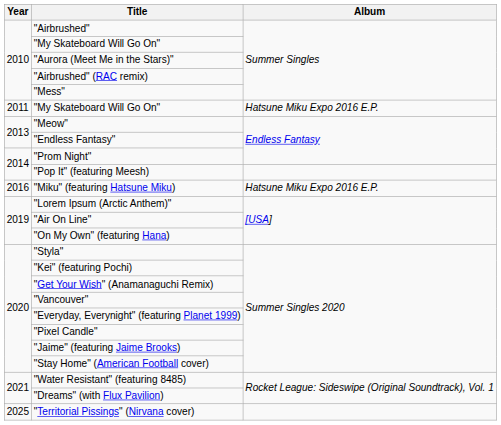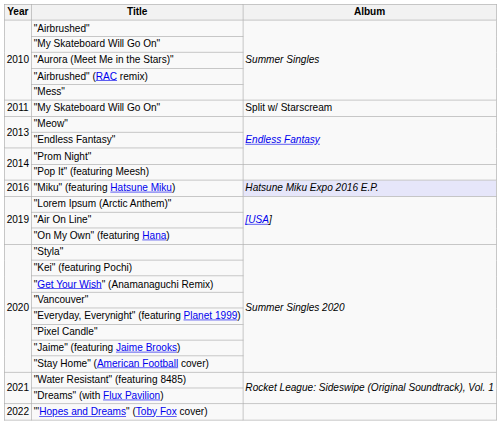 <table class="wikitable plainrowheaders">
 <tr>
 <th scope="col">Year</th>
 <th scope="col">Title</th>
 <th scope="col">Album</th>
 </tr>
 <tr>
 <td style="text-align:center;" rowspan="5">2010</td>
 <td>"Airbrushed"</td>
 <td rowspan="5"><em>Summer Singles</em></td>
 </tr>
 <tr>
 <td>"My Skateboard Will Go On"</td>
 </tr>
 <tr>
 <td>"Aurora (Meet Me in the Stars)"</td>
 </tr>
 <tr>
 <td>"Airbrushed" (<a href='#'>RAC</a> remix)</td>
 </tr>
 <tr>
 <td>"Mess"</td>
 </tr>
 <tr>
 <td style="text-align:center;">2011</td>
 <td>"My Skateboard Will Go On"</td>
-<td><em>Hatsune Miku Expo 2016 E.P.</em></td>
+<td>Split w/ Starscream</td>
 </tr>
 <tr>
 <td style="text-align:center;" rowspan="2">2013</td>
 <td>"Meow"</td>
 <td rowspan="3"><em><a href='#'>Endless Fantasy</a></em></td>
 </tr>
 <tr>
 <td>"Endless Fantasy"</td>
 </tr>
 <tr>
 <td style="text-align:center;" rowspan="2">2014</td>
 <td>"Prom Night"</td>
 </tr>
 <tr>
 <td>"Pop It" (featuring Meesh)</td>
 <td></td>
 </tr>
 <tr>
 <td style="text-align:center;">2016</td>
 <td>"Miku" (featuring <a href='#'>Hatsune Miku</a>)</td>
-<td><em>Hatsune Miku Expo 2016 E.P.</em></td>
+<td style="background: lavender;"><em>Hatsune Miku Expo 2016 E.P.</em></td>
 </tr>
 <tr>
 <td style="text-align: center;" rowspan="3">2019</td>
 <td>"Lorem Ipsum (Arctic Anthem)"</td>
 <td rowspan="3"><em><a href='#'>[USA</a>]</em></td>
 </tr>
 <tr>
 <td>"Air On Line"</td>
 </tr>
 <tr>
 <td>"On My Own" (featuring <a href='#'>Hana</a>)</td>
 </tr>
 <tr>
 <td rowspan="8">2020</td>
 <td>"Styla"</td>
 <td rowspan="8"><em>Summer Singles 2020</em></td>
 </tr>
 <tr>
 <td>"Kei" (featuring Pochi)</td>
 </tr>
 <tr>
 <td>"<a href='#'>Get Your Wish</a>" (Anamanaguchi Remix)</td>
 </tr>
 <tr>
 <td>"Vancouver"</td>
 </tr>
 <tr>
 <td>"Everyday, Everynight" (featuring <a href='#'>Planet 1999</a>)</td>
 </tr>
 <tr>
 <td>"Pixel Candle"</td>
 </tr>
 <tr>
 <td>"Jaime" (featuring <a href='#'>Jaime Brooks</a>)</td>
 </tr>
 <tr>
 <td>"Stay Home" (<a href='#'>American Football</a> cover)</td>
 </tr>
 <tr>
 <td rowspan="2" style="text-align:center;">2021</td>
 <td>"Water Resistant" (featuring 8485)</td>
 <td rowspan="2"><em>Rocket League: Sideswipe (Original Soundtrack), Vol. 1</em></td>
 </tr>
 <tr>
 <td>"Dreams" (with <a href='#'>Flux Pavilion</a>)</td>
 </tr>
 <tr>
-<td>2025</td>
-<td>"<a href='#'>Territorial Pissings</a>" (<a href='#'>Nirvana</a> cover)</td>
+<td>2022</td>
+<td>"'<a href='#'>Hopes and Dreams</a>" (<a href='#'>Toby Fox</a> cover)</td>
 <td></td>
 </tr>
 </table>
